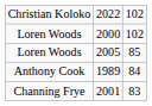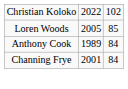 <table class="wikitable" style="text-align: center;">
 <tr>
 <td>Christian Koloko</td>
 <td>2022</td>
-<td>102</td>
-</tr>
-<tr>
-<td>Loren Woods</td>
-<td>2000</td>
 <td>102</td>
 </tr>
 <tr>
 <td>Loren Woods</td>
 <td>2005</td>
 <td>85</td>
 </tr>
 <tr>
 <td>Anthony Cook</td>
 <td>1989</td>
 <td>84</td>
 </tr>
 <tr>
 <td>Channing Frye</td>
 <td>2001</td>
-<td>83</td>
+<td>84</td>
 </tr>
 </table>
